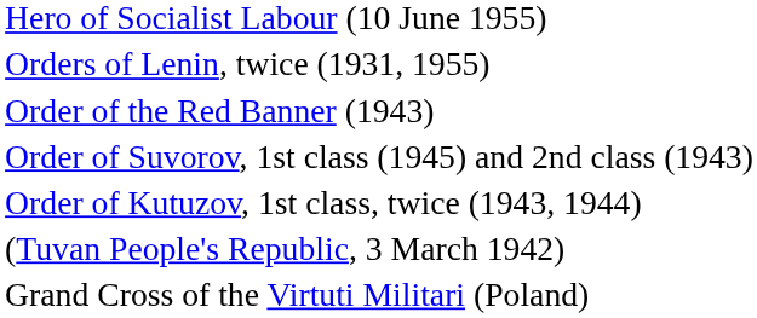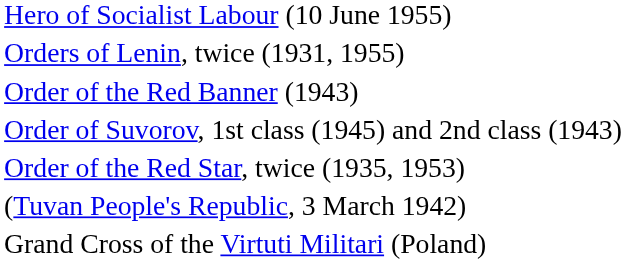 <table>
 <tr>
 <td align="center"></td>
 <td><a href='#'>Hero of Socialist Labour</a> (10 June 1955)</td>
 </tr>
 <tr>
 <td></td>
 <td><a href='#'>Orders of Lenin</a>, twice (1931, 1955)</td>
 </tr>
 <tr>
 <td></td>
 <td><a href='#'>Order of the Red Banner</a> (1943)</td>
 </tr>
 <tr>
 <td></td>
 <td><a href='#'>Order of Suvorov</a>, 1st class (1945) and 2nd class (1943)</td>
 </tr>
 <tr>
 <td></td>
-<td><a href='#'>Order of Kutuzov</a>, 1st class, twice (1943, 1944)</td>
+<td><a href='#'>Order of the Red Star</a>, twice (1935, 1953)</td>
 </tr>
 <tr>
 <td></td>
 <td> (<a href='#'>Tuvan People's Republic</a>, 3 March 1942)</td>
 </tr>
 <tr>
 <td></td>
 <td>Grand Cross of the <a href='#'>Virtuti Militari</a> (Poland)</td>
 </tr>
 <tr>
 </tr>
 </table>
